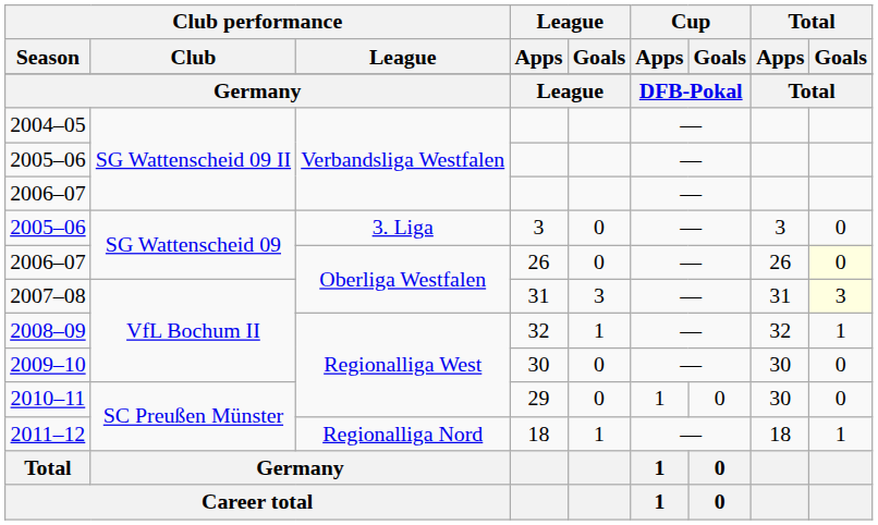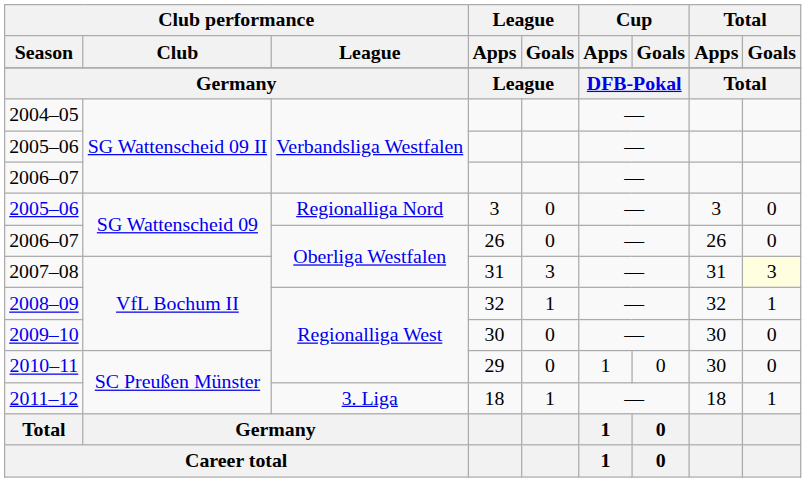 <table class="wikitable" style="text-align:center">
 <tr>
 <th colspan=3>Club performance</th>
 <th colspan=2>League</th>
 <th colspan=2>Cup</th>
 <th colspan=2>Total</th>
 </tr>
 <tr>
 <th>Season</th>
 <th>Club</th>
 <th>League</th>
 <th>Apps</th>
 <th>Goals</th>
 <th>Apps</th>
 <th>Goals</th>
 <th>Apps</th>
 <th>Goals</th>
 </tr>
 <tr>
 </tr>
 <tr>
 <th colspan=3>Germany</th>
 <th colspan=2>League</th>
 <th colspan=2><a href='#'>DFB-Pokal</a></th>
 <th colspan=2>Total</th>
 </tr>
 <tr>
 <td>2004–05</td>
 <td rowspan="3"><a href='#'>SG Wattenscheid 09 II</a></td>
 <td rowspan="3"><a href='#'>Verbandsliga Westfalen</a></td>
 <td></td>
 <td></td>
 <td colspan="2">—</td>
 <td></td>
 <td></td>
 </tr>
 <tr>
 <td>2005–06</td>
 <td></td>
 <td></td>
 <td colspan="2">—</td>
 <td></td>
 <td></td>
 </tr>
 <tr>
 <td>2006–07</td>
 <td></td>
 <td></td>
 <td colspan="2">—</td>
 <td></td>
 <td></td>
 </tr>
 <tr>
 <td><a href='#'>2005–06</a></td>
 <td rowspan="2"><a href='#'>SG Wattenscheid 09</a></td>
-<td><a href='#'>3. Liga</a></td>
+<td><a href='#'>Regionalliga Nord</a></td>
 <td>3</td>
 <td>0</td>
 <td colspan="2">—</td>
 <td>3</td>
 <td>0</td>
 </tr>
 <tr>
 <td>2006–07</td>
 <td rowspan="2"><a href='#'>Oberliga Westfalen</a></td>
 <td>26</td>
 <td>0</td>
 <td colspan="2">—</td>
 <td>26</td>
-<td style="background: lightyellow;">0</td>
+<td>0</td>
 </tr>
 <tr>
 <td>2007–08</td>
 <td rowspan="3"><a href='#'>VfL Bochum II</a></td>
 <td>31</td>
 <td>3</td>
 <td colspan="2">—</td>
 <td>31</td>
 <td style="background: lightyellow;">3</td>
 </tr>
 <tr>
 <td><a href='#'>2008–09</a></td>
 <td rowspan="3"><a href='#'>Regionalliga West</a></td>
 <td>32</td>
 <td>1</td>
 <td colspan="2">—</td>
 <td>32</td>
 <td>1</td>
 </tr>
 <tr>
 <td><a href='#'>2009–10</a></td>
 <td>30</td>
 <td>0</td>
 <td colspan="2">—</td>
 <td>30</td>
 <td>0</td>
 </tr>
 <tr>
 <td><a href='#'>2010–11</a></td>
 <td rowspan="2"><a href='#'>SC Preußen Münster</a></td>
 <td>29</td>
 <td>0</td>
 <td>1</td>
 <td>0</td>
 <td>30</td>
 <td>0</td>
 </tr>
 <tr>
 <td><a href='#'>2011–12</a></td>
-<td><a href='#'>Regionalliga Nord</a></td>
+<td><a href='#'>3. Liga</a></td>
 <td>18</td>
 <td>1</td>
 <td colspan="2">—</td>
 <td>18</td>
 <td>1</td>
 </tr>
 <tr>
 <th rowspan=1>Total</th>
 <th colspan=2>Germany</th>
 <th></th>
 <th></th>
 <th>1</th>
 <th>0</th>
 <th></th>
 <th></th>
 </tr>
 <tr>
 <th colspan=3>Career total</th>
 <th></th>
 <th></th>
 <th>1</th>
 <th>0</th>
 <th></th>
 <th></th>
 </tr>
 </table>
